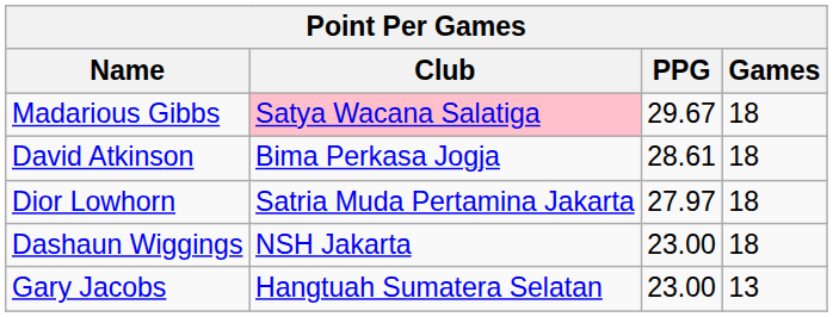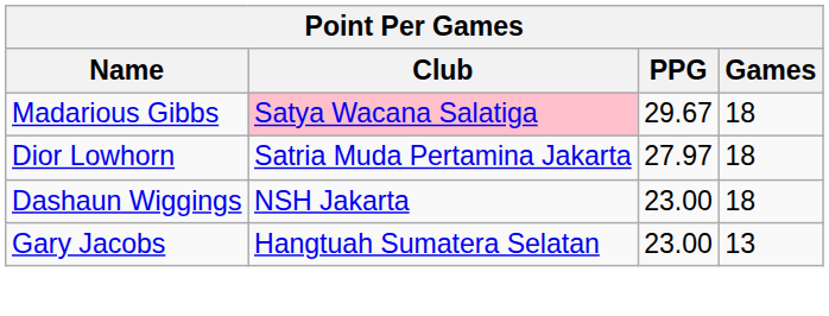 <table class="wikitable">
 <tr>
 <th colspan="4">Point Per Games</th>
 </tr>
 <tr>
 <th>Name</th>
 <th>Club</th>
 <th>PPG</th>
 <th>Games</th>
 </tr>
 <tr>
 <td> <a href='#'>Madarious Gibbs</a></td>
 <td style="background: pink;"><a href='#'>Satya Wacana Salatiga</a></td>
 <td>29.67</td>
-<td>18</td>
-</tr>
-<tr>
-<td> <a href='#'>David Atkinson</a></td>
-<td><a href='#'>Bima Perkasa Jogja</a></td>
-<td>28.61</td>
 <td>18</td>
 </tr>
 <tr>
 <td> <a href='#'>Dior Lowhorn</a></td>
 <td><a href='#'>Satria Muda Pertamina Jakarta</a></td>
 <td>27.97</td>
 <td>18</td>
 </tr>
 <tr>
 <td> <a href='#'>Dashaun Wiggings</a></td>
 <td><a href='#'>NSH Jakarta</a></td>
 <td>23.00</td>
 <td>18</td>
 </tr>
 <tr>
 <td> <a href='#'>Gary Jacobs</a></td>
 <td><a href='#'>Hangtuah Sumatera Selatan</a></td>
 <td>23.00</td>
 <td>13</td>
 </tr>
 </table>
